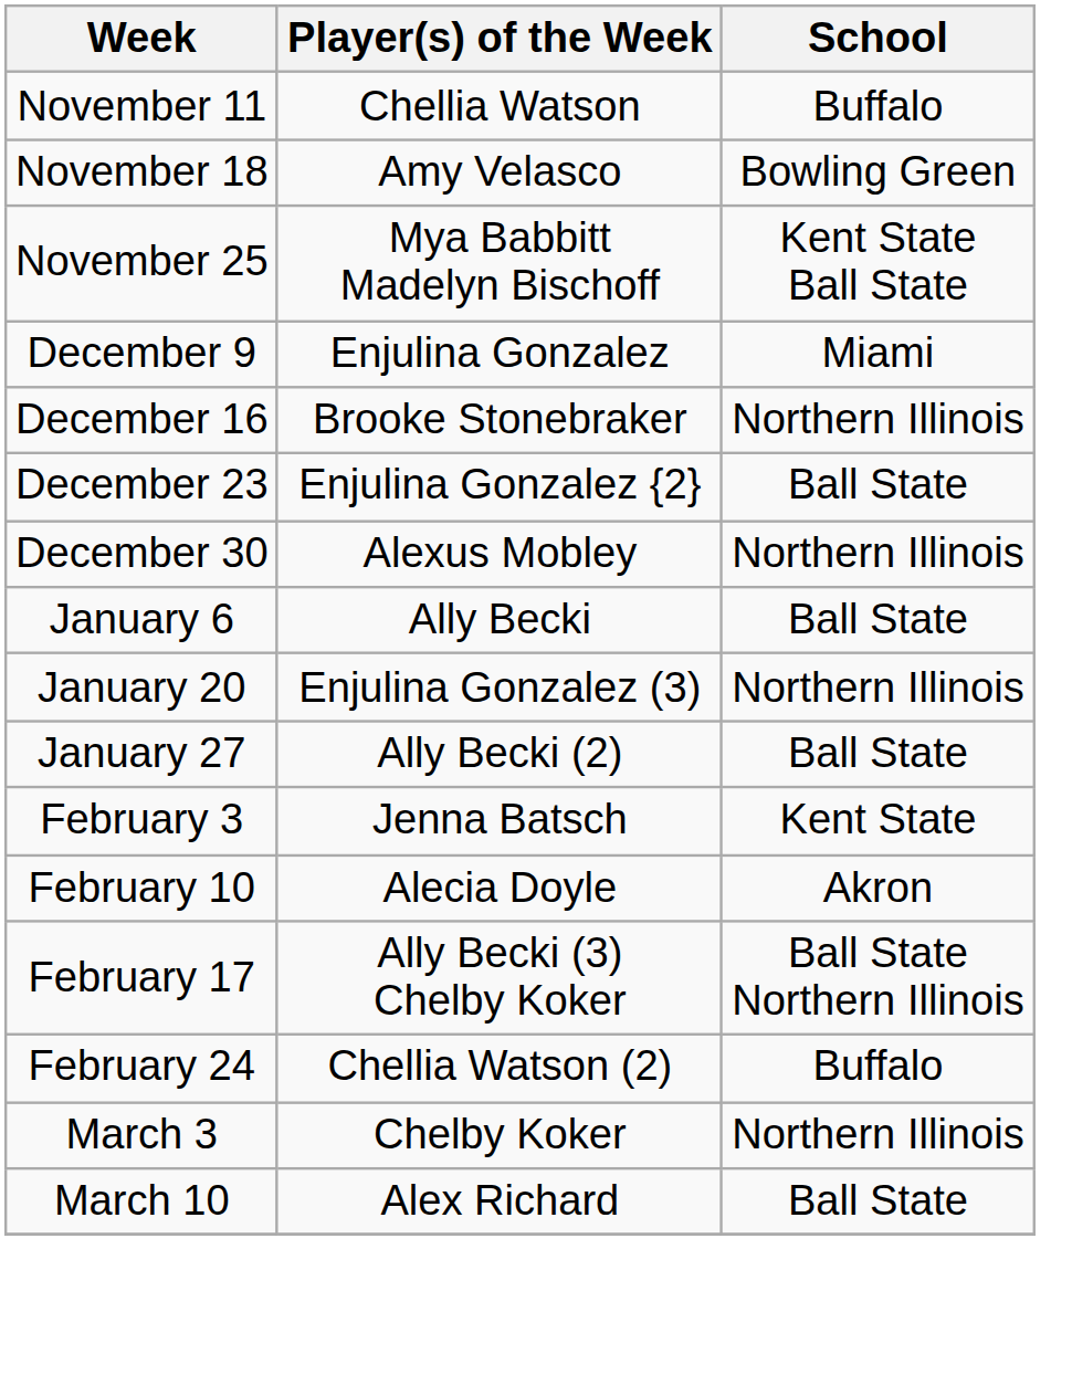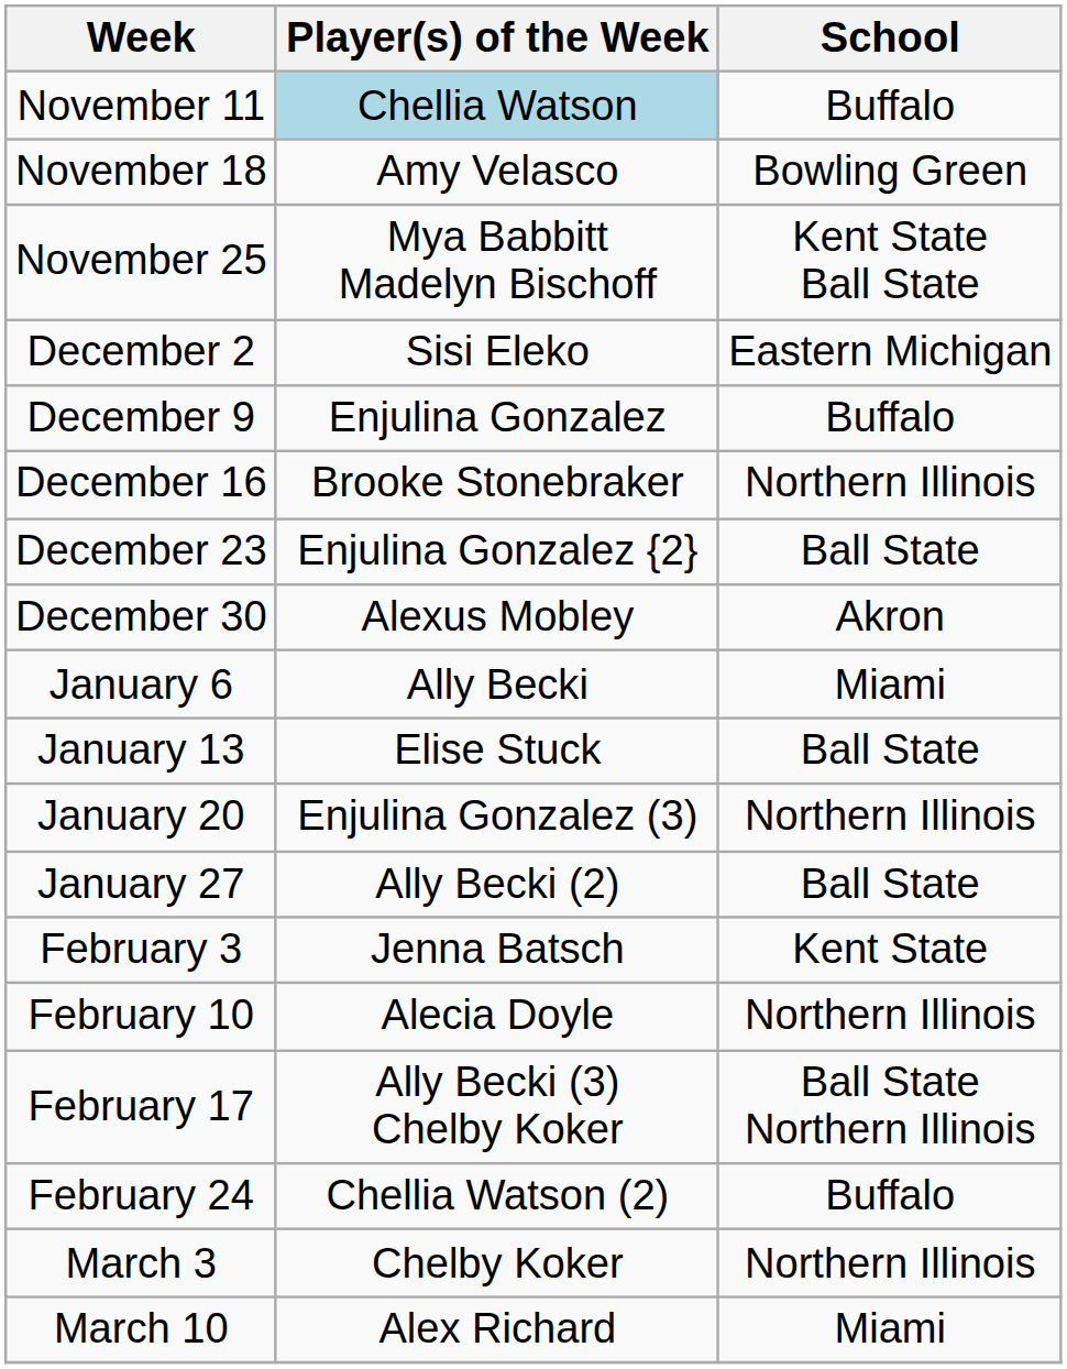 <table class=wikitable style="text-align:center">
 <tr>
 <th>Week</th>
 <th>Player(s) of the Week</th>
 <th>School</th>
 </tr>
 <tr>
 <td>November 11</td>
-<td>Chellia Watson</td>
+<td style="background: lightblue;">Chellia Watson</td>
 <td>Buffalo</td>
 </tr>
 <tr>
 <td>November 18</td>
 <td>Amy Velasco</td>
 <td>Bowling Green</td>
 </tr>
 <tr>
 <td>November 25</td>
 <td>Mya Babbitt<br>Madelyn Bischoff</td>
 <td>Kent State<br>Ball State</td>
 </tr>
 <tr>
+<td>December 2</td>
+<td>Sisi Eleko</td>
+<td>Eastern Michigan</td>
+</tr>
+<tr>
 <td>December 9</td>
 <td>Enjulina Gonzalez</td>
-<td>Miami</td>
+<td>Buffalo</td>
 </tr>
 <tr>
 <td>December 16</td>
 <td>Brooke Stonebraker</td>
 <td>Northern Illinois</td>
 </tr>
 <tr>
 <td>December 23</td>
 <td>Enjulina Gonzalez {2}</td>
 <td>Ball State</td>
 </tr>
 <tr>
 <td>December 30</td>
 <td>Alexus Mobley</td>
-<td>Northern Illinois</td>
+<td>Akron</td>
 </tr>
 <tr>
 <td>January 6</td>
 <td>Ally Becki</td>
+<td>Miami</td>
+</tr>
+<tr>
+<td>January 13</td>
+<td>Elise Stuck</td>
 <td>Ball State</td>
 </tr>
 <tr>
 <td>January 20</td>
 <td>Enjulina Gonzalez (3)</td>
 <td>Northern Illinois</td>
 </tr>
 <tr>
 <td>January 27</td>
 <td>Ally Becki (2)</td>
 <td>Ball State</td>
 </tr>
 <tr>
 <td>February 3</td>
 <td>Jenna Batsch</td>
 <td>Kent State</td>
 </tr>
 <tr>
 <td>February 10</td>
 <td>Alecia Doyle</td>
-<td>Akron</td>
+<td>Northern Illinois</td>
 </tr>
 <tr>
 <td>February 17</td>
 <td>Ally Becki (3)<br>Chelby Koker</td>
 <td>Ball State<br>Northern Illinois</td>
 </tr>
 <tr>
 <td>February 24</td>
 <td>Chellia Watson (2)</td>
 <td>Buffalo</td>
 </tr>
 <tr>
 <td>March 3</td>
 <td>Chelby Koker</td>
 <td>Northern Illinois</td>
 </tr>
 <tr>
 <td>March 10</td>
 <td>Alex Richard</td>
-<td>Ball State</td>
+<td>Miami</td>
 </tr>
 <tr>
 </tr>
 </table>
